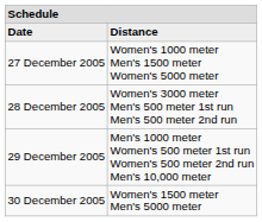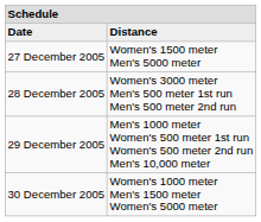 <table class="wikitable">
 <tr align=left bgcolor=#DDDDDD>
 <td colspan=3><strong>Schedule</strong></td>
 </tr>
 <tr align=left bgcolor=#EEEEEE>
 <td><strong>Date</strong></td>
 <td><strong>Distance</strong></td>
 </tr>
 <tr>
 <td>27 December 2005</td>
-<td>Women's 1000 meter<br>Men's 1500 meter<br>Women's 5000 meter</td>
+<td>Women's 1500 meter<br>Men's 5000 meter</td>
 </tr>
 <tr>
 <td>28 December 2005</td>
 <td>Women's 3000 meter<br>Men's 500 meter 1st run<br>Men's 500 meter 2nd run</td>
 </tr>
 <tr>
 <td>29 December 2005</td>
 <td>Men's 1000 meter<br>Women's 500 meter 1st run<br>Women's 500 meter 2nd run<br>Men's 10,000 meter</td>
 </tr>
 <tr>
 <td>30 December 2005</td>
-<td>Women's 1500 meter<br>Men's 5000 meter</td>
+<td>Women's 1000 meter<br>Men's 1500 meter<br>Women's 5000 meter</td>
 </tr>
 </table>
